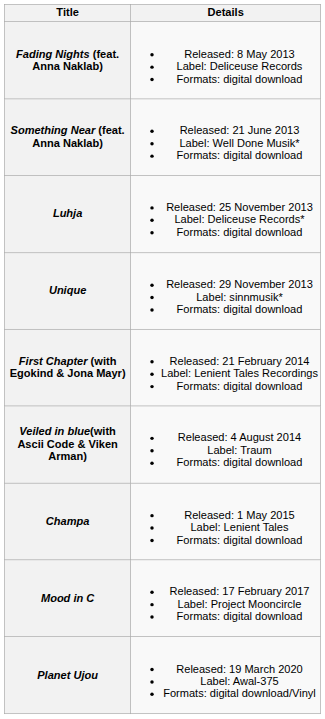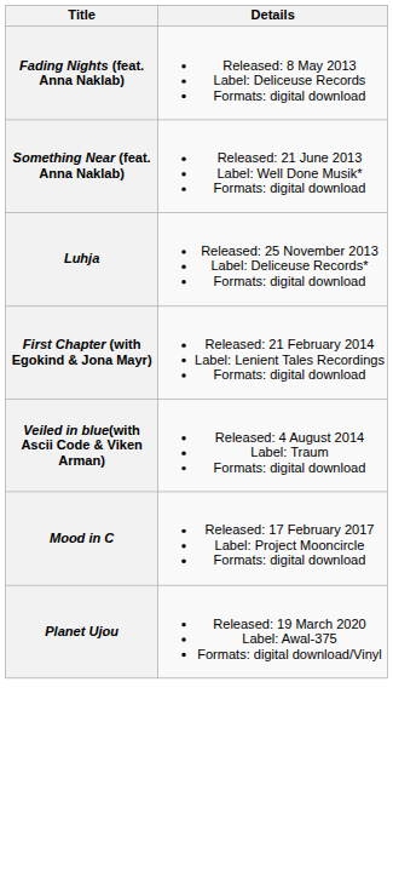 <table class="wikitable plainrowheaders" style="text-align:center;">
 <tr>
 <th scope="col" style="width:11em;">Title</th>
 <th scope="col">Details</th>
 </tr>
 <tr>
 <th scope="row"><em>Fading Nights</em> (feat. Anna Naklab)</th>
 <td><br><ul><li>Released: 8 May 2013</li><li>Label: Deliceuse Records</li><li>Formats: digital download</li></ul></td>
 </tr>
 <tr>
 <th scope="row"><em>Something Near</em> (feat. Anna Naklab)</th>
 <td><br><ul><li>Released: 21 June 2013</li><li>Label: Well Done Musik*</li><li>Formats: digital download</li></ul></td>
 </tr>
 <tr>
 <th scope="row"><em>Luhja</em></th>
 <td><br><ul><li>Released: 25 November 2013</li><li>Label: Deliceuse Records*</li><li>Formats: digital download</li></ul></td>
 </tr>
 <tr>
-<th scope="row"><em>Unique</em></th>
-<td><br><ul><li>Released: 29 November 2013</li><li>Label: sinnmusik*</li><li>Formats: digital download</li></ul></td>
-</tr>
-<tr>
 <th scope="row"><em>First Chapter</em> (with Egokind & Jona Mayr) </th>
 <td><br><ul><li>Released: 21 February 2014</li><li>Label: Lenient Tales Recordings</li><li>Formats: digital download</li></ul></td>
 </tr>
 <tr>
 <th scope="row"><em>Veiled in blue</em>(with Ascii Code & Viken Arman) </th>
 <td><br><ul><li>Released: 4 August 2014</li><li>Label: Traum</li><li>Formats: digital download</li></ul></td>
-</tr>
-<tr>
-<th scope="row"><em>Champa</em></th>
-<td><br><ul><li>Released: 1 May 2015</li><li>Label: Lenient Tales</li><li>Formats: digital download</li></ul></td>
 </tr>
 <tr>
 <th scope="row"><em>Mood in C</em></th>
 <td><br><ul><li>Released: 17 February 2017</li><li>Label: Project Mooncircle</li><li>Formats: digital download</li></ul></td>
 </tr>
 <tr>
 <th scope="row"><em>Planet Ujou</em></th>
 <td><br><ul><li>Released: 19 March 2020</li><li>Label: Awal-375</li><li>Formats: digital download/Vinyl</li></ul></td>
 </tr>
 </table>
